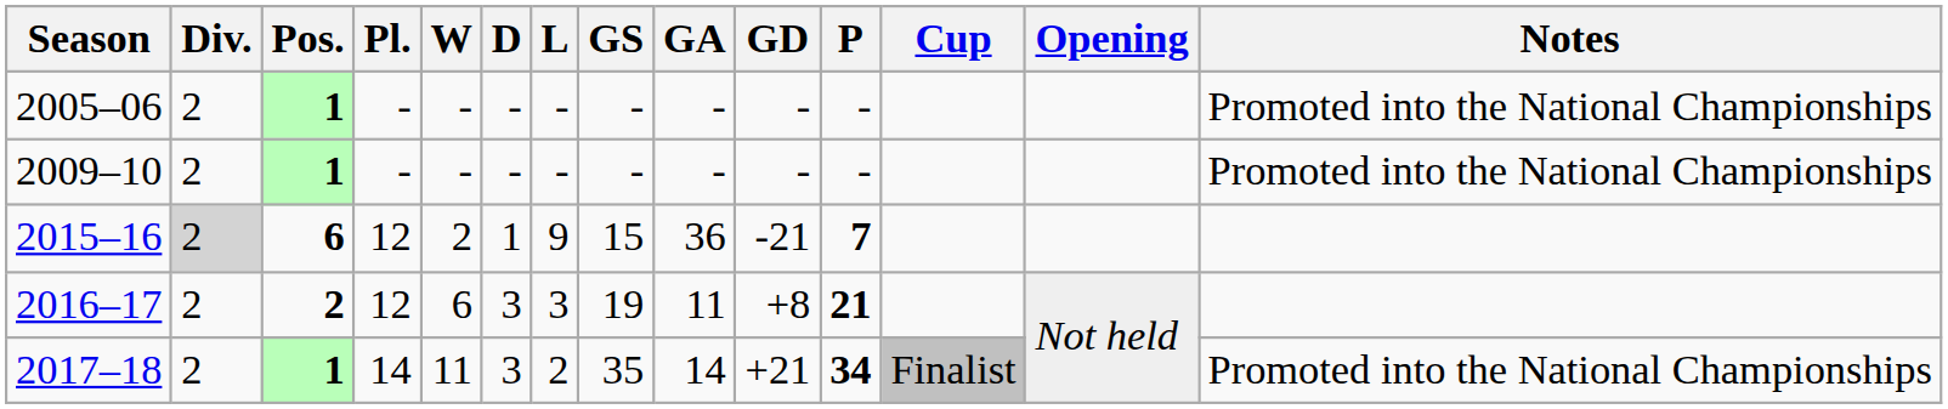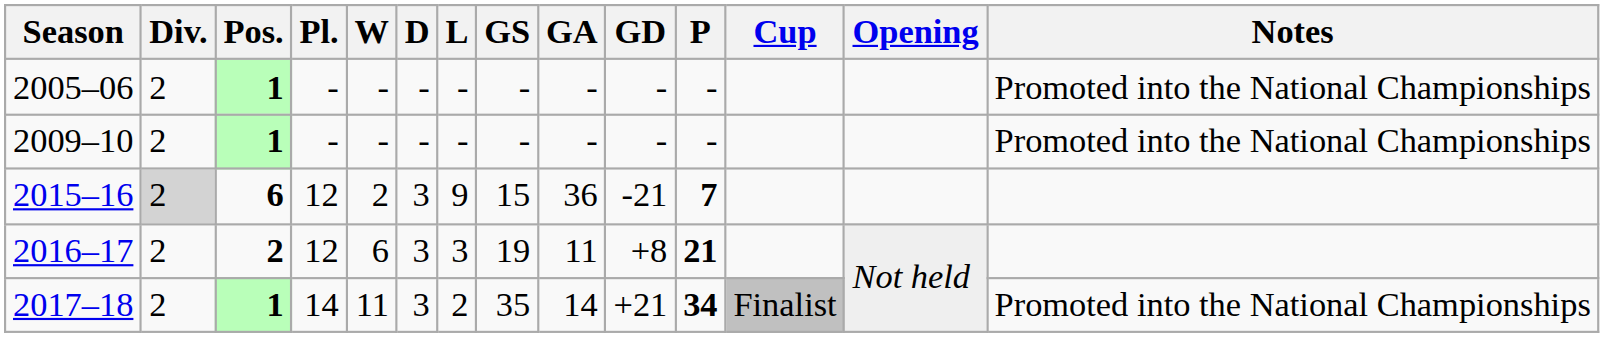 <table class="wikitable">
 <tr style="background:#efefef;">
 <th>Season</th>
 <th>Div.</th>
 <th>Pos.</th>
 <th>Pl.</th>
 <th>W</th>
 <th>D</th>
 <th>L</th>
 <th>GS</th>
 <th>GA</th>
 <th>GD</th>
 <th>P</th>
 <th><a href='#'>Cup</a></th>
 <th><a href='#'>Opening</a></th>
 <th>Notes</th>
 </tr>
 <tr>
 <td>2005–06</td>
 <td>2</td>
 <td align=right bgcolor=#B9FFB9><strong>1</strong></td>
 <td align=right>-</td>
 <td align=right>-</td>
 <td align=right>-</td>
 <td align=right>-</td>
 <td align=right>-</td>
 <td align=right>-</td>
 <td align=right>-</td>
 <td align=right>-</td>
 <td></td>
 <td></td>
 <td>Promoted into the National Championships</td>
 </tr>
 <tr>
 <td>2009–10</td>
 <td>2</td>
 <td align=right bgcolor=#B9FFB9><strong>1</strong></td>
 <td align=right>-</td>
 <td align=right>-</td>
 <td align=right>-</td>
 <td align=right>-</td>
 <td align=right>-</td>
 <td align=right>-</td>
 <td align=right>-</td>
 <td align=right>-</td>
 <td></td>
 <td></td>
 <td>Promoted into the National Championships</td>
 </tr>
 <tr>
 <td><a href='#'>2015–16</a></td>
 <td style="background: lightgrey;">2</td>
 <td align=right><strong>6</strong></td>
 <td align=right>12</td>
 <td align=right>2</td>
-<td align=right>1</td>
+<td align=right>3</td>
 <td align=right>9</td>
 <td align=right>15</td>
 <td align=right>36</td>
 <td align=right>-21</td>
 <td align=right><strong>7</strong></td>
 <td></td>
 <td></td>
 <td></td>
 </tr>
 <tr>
 <td><a href='#'>2016–17</a></td>
 <td>2</td>
 <td align=right><strong>2</strong></td>
 <td align=right>12</td>
 <td align=right>6</td>
 <td align=right>3</td>
 <td align=right>3</td>
 <td align=right>19</td>
 <td align=right>11</td>
 <td align=right>+8</td>
 <td align=right><strong>21</strong></td>
 <td></td>
 <td rowspan=2 bgcolor=EFEFEF><em>Not held</em></td>
 <td></td>
 </tr>
 <tr>
 <td><a href='#'>2017–18</a></td>
 <td>2</td>
 <td align=right bgcolor=B9FFB9><strong>1</strong></td>
 <td align=right>14</td>
 <td align=right>11</td>
 <td align=right>3</td>
 <td align=right>2</td>
 <td align=right>35</td>
 <td align=right>14</td>
 <td align=right>+21</td>
 <td align=right><strong>34</strong></td>
 <td bgcolor=silver>Finalist</td>
 <td>Promoted into the National Championships</td>
 </tr>
 </table>
